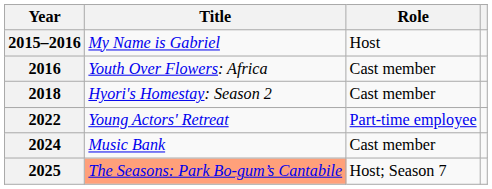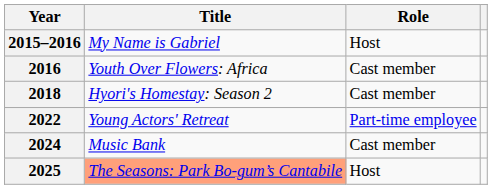 <table class="wikitable sortable plainrowheaders">
 <tr>
 <th>Year</th>
 <th>Title</th>
 <th>Role</th>
 <th scope="col" class="unsortable"></th>
 </tr>
 <tr>
 <th scope="row">2015–2016</th>
 <td><em><a href='#'>My Name is Gabriel</a></em></td>
 <td>Host</td>
 <td style="text-align: center;"></td>
 </tr>
 <tr>
 <th scope="row">2016</th>
 <td><em><a href='#'>Youth Over Flowers</a>: Africa</em></td>
 <td>Cast member</td>
 <td style="text-align:center"></td>
 </tr>
 <tr>
 <th scope="row">2018</th>
 <td><em><a href='#'>Hyori's Homestay</a>: Season 2</em></td>
 <td>Cast member</td>
 <td style="text-align:center"></td>
 </tr>
 <tr>
 <th scope="row">2022</th>
 <td><em><a href='#'>Young Actors' Retreat</a></em></td>
 <td><a href='#'>Part-time employee</a></td>
 <td style="text-align:center"></td>
 </tr>
 <tr>
 <th scope="row">2024</th>
 <td><a href='#'><em>Music Bank</em></a></td>
 <td>Cast member</td>
 <td style="text-align:center"></td>
 </tr>
 <tr>
 <th scope="row">2025</th>
 <td style="background: lightsalmon;"><em><a href='#'>The Seasons: Park Bo-gum’s Cantabile</a> </em></td>
-<td>Host; Season 7</td>
+<td>Host</td>
 <td style="text-align:center"></td>
 </tr>
 </table>
